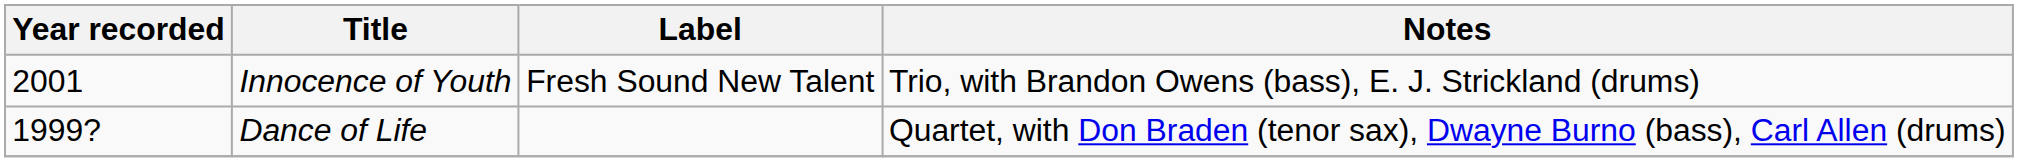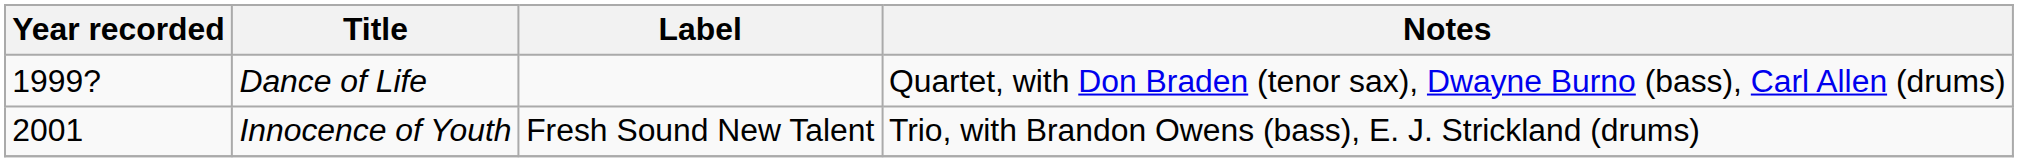 <table class="wikitable sortable">
 <tr>
 <th>Year recorded</th>
 <th>Title</th>
 <th>Label</th>
 <th>Notes</th>
 </tr>
 <tr>
+<td>1999?</td>
+<td><em>Dance of Life</em></td>
+<td></td>
+<td>Quartet, with <a href='#'>Don Braden</a> (tenor sax), <a href='#'>Dwayne Burno</a> (bass), <a href='#'>Carl Allen</a> (drums)</td>
+</tr>
+<tr>
 <td>2001</td>
 <td><em>Innocence of Youth</em></td>
 <td>Fresh Sound New Talent</td>
 <td>Trio, with Brandon Owens (bass), E. J. Strickland (drums)</td>
 </tr>
 <tr>
-<td>1999?</td>
-<td><em>Dance of Life</em></td>
-<td></td>
-<td>Quartet, with <a href='#'>Don Braden</a> (tenor sax), <a href='#'>Dwayne Burno</a> (bass), <a href='#'>Carl Allen</a> (drums)</td>
-</tr>
-<tr>
 </tr>
 </table>
